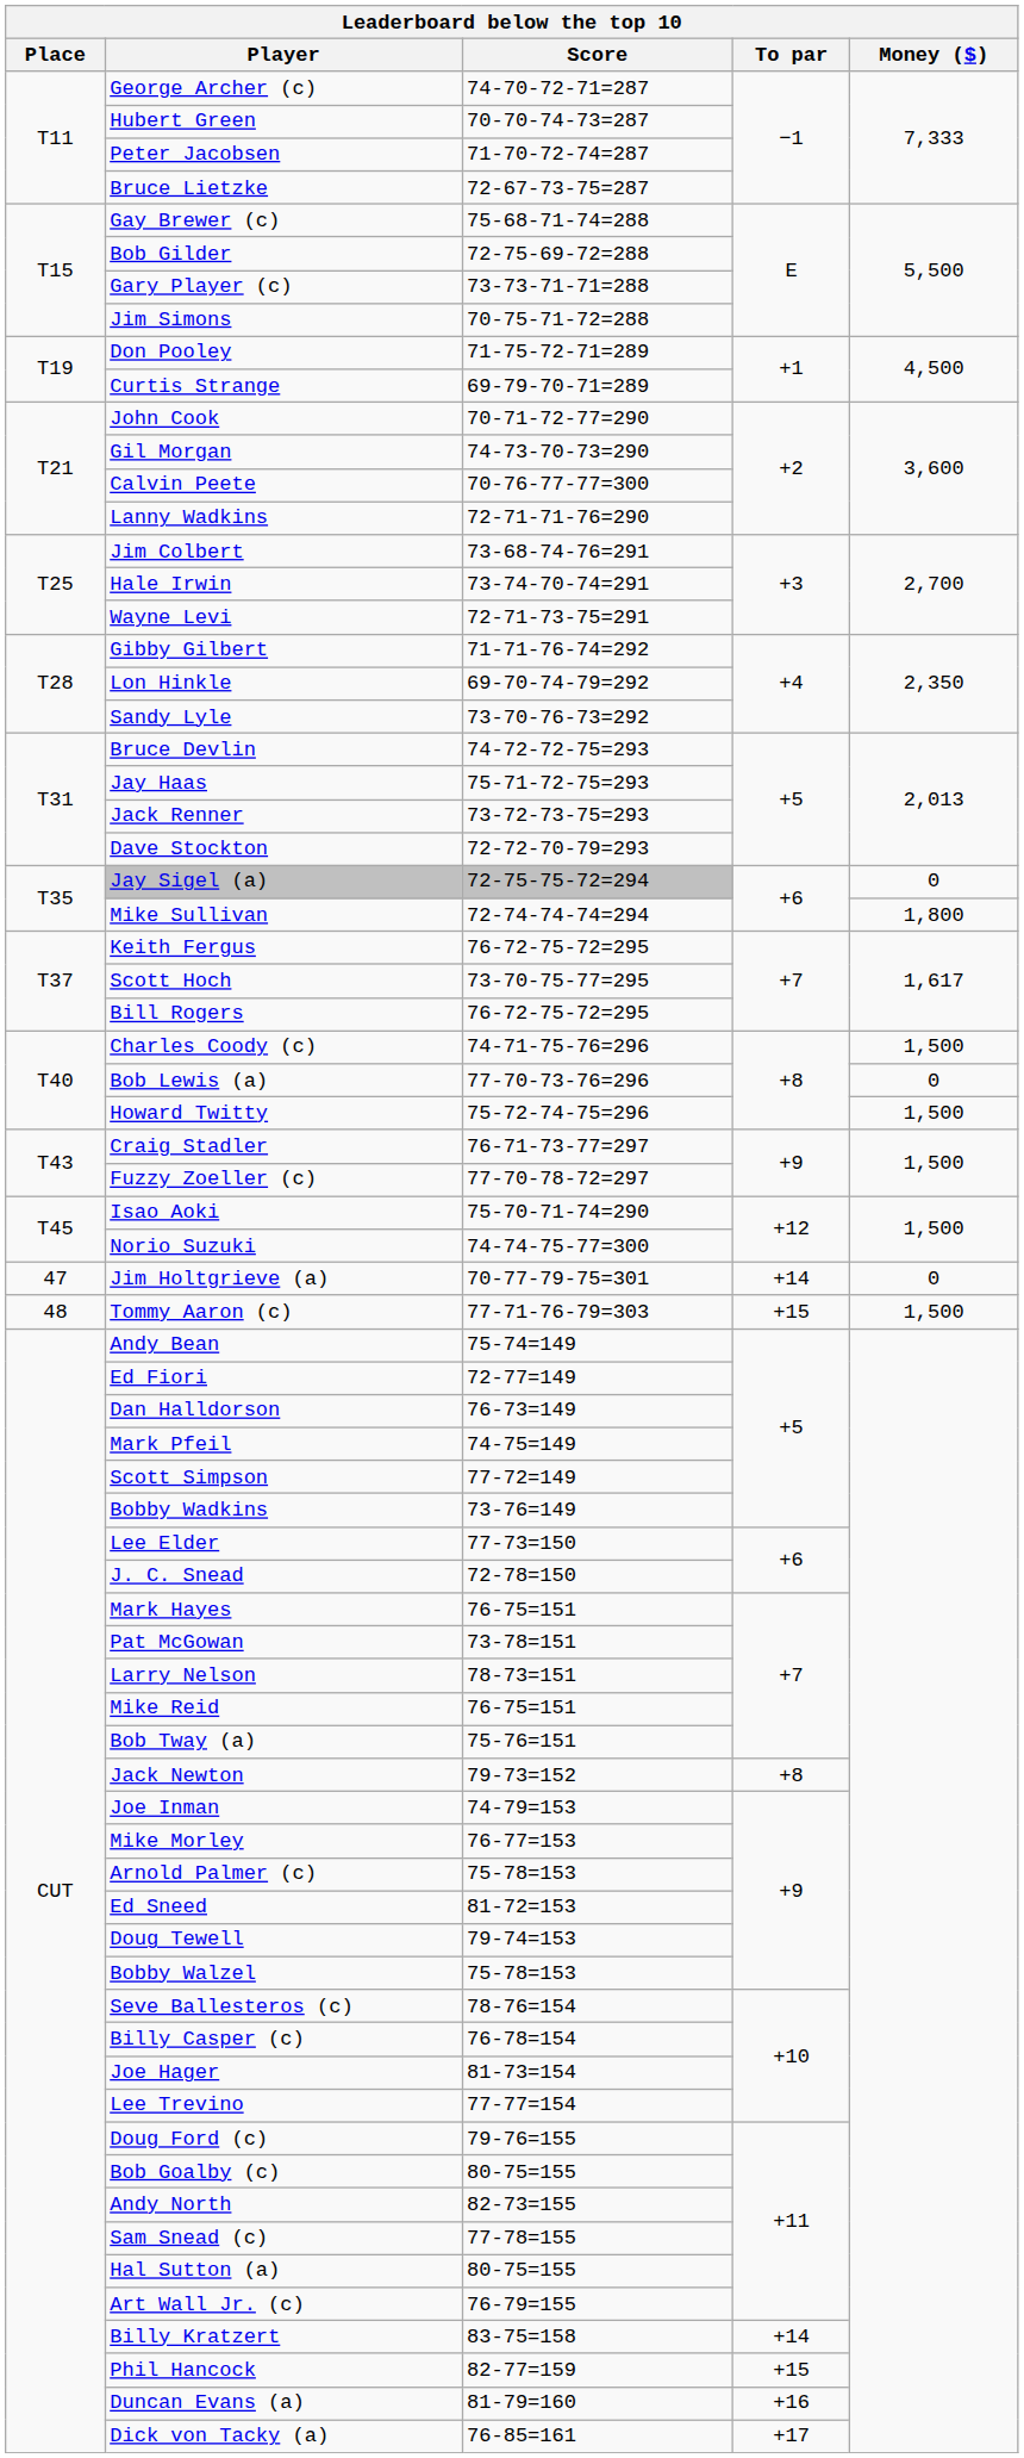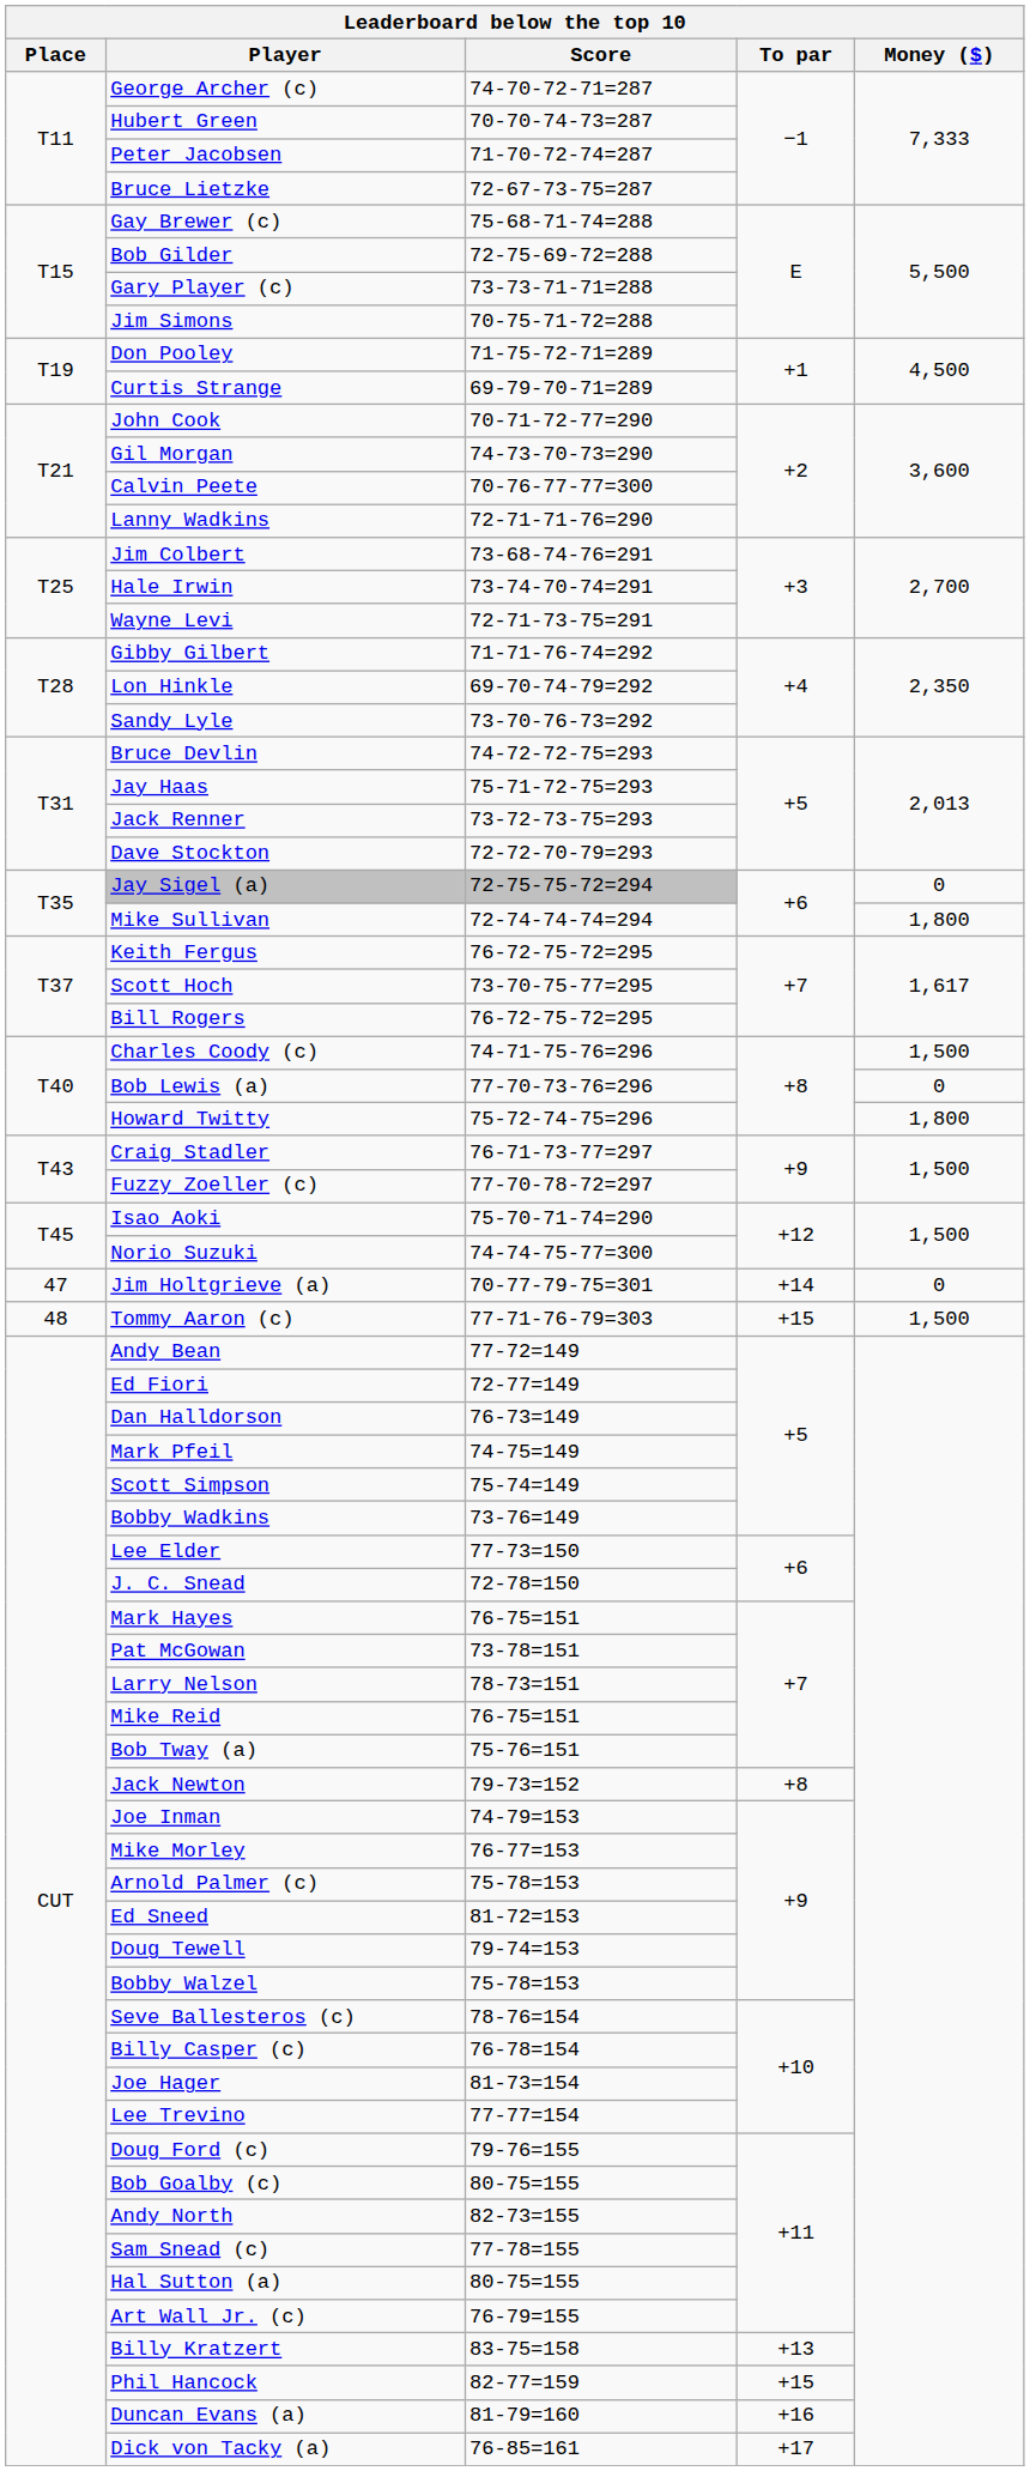 <table class="collapsible collapsed wikitable" style="width:50em;margin-top:-1px;">
 <tr>
 <th scope="col" colspan="6">Leaderboard below the top 10</th>
 </tr>
 <tr>
 <th>Place</th>
 <th>Player</th>
 <th>Score</th>
 <th>To par</th>
 <th>Money (<a href='#'>$</a>)</th>
 </tr>
 <tr>
 <td rowspan=4 align=center>T11</td>
 <td> <a href='#'>George Archer</a> (c)</td>
 <td>74-70-72-71=287</td>
 <td rowspan=4 align=center>−1</td>
 <td rowspan=4 align=center>7,333</td>
 </tr>
 <tr>
 <td> <a href='#'>Hubert Green</a></td>
 <td>70-70-74-73=287</td>
 </tr>
 <tr>
 <td> <a href='#'>Peter Jacobsen</a></td>
 <td>71-70-72-74=287</td>
 </tr>
 <tr>
 <td> <a href='#'>Bruce Lietzke</a></td>
 <td>72-67-73-75=287</td>
 </tr>
 <tr>
 <td rowspan=4 align=center>T15</td>
 <td> <a href='#'>Gay Brewer</a> (c)</td>
 <td>75-68-71-74=288</td>
 <td rowspan=4 align=center>E</td>
 <td rowspan=4 align=center>5,500</td>
 </tr>
 <tr>
 <td> <a href='#'>Bob Gilder</a></td>
 <td>72-75-69-72=288</td>
 </tr>
 <tr>
 <td> <a href='#'>Gary Player</a> (c)</td>
 <td>73-73-71-71=288</td>
 </tr>
 <tr>
 <td> <a href='#'>Jim Simons</a></td>
 <td>70-75-71-72=288</td>
 </tr>
 <tr>
 <td rowspan=2 align=center>T19</td>
 <td> <a href='#'>Don Pooley</a></td>
 <td>71-75-72-71=289</td>
 <td rowspan=2 align=center>+1</td>
 <td rowspan=2 align=center>4,500</td>
 </tr>
 <tr>
 <td> <a href='#'>Curtis Strange</a></td>
 <td>69-79-70-71=289</td>
 </tr>
 <tr>
 <td rowspan=4 align=center>T21</td>
 <td> <a href='#'>John Cook</a></td>
 <td>70-71-72-77=290</td>
 <td rowspan=4 align=center>+2</td>
 <td rowspan=4 align=center>3,600</td>
 </tr>
 <tr>
 <td> <a href='#'>Gil Morgan</a></td>
 <td>74-73-70-73=290</td>
 </tr>
 <tr>
 <td> <a href='#'>Calvin Peete</a></td>
 <td>70-76-77-77=300</td>
 </tr>
 <tr>
 <td> <a href='#'>Lanny Wadkins</a></td>
 <td>72-71-71-76=290</td>
 </tr>
 <tr>
 <td rowspan=3 align=center>T25</td>
 <td> <a href='#'>Jim Colbert</a></td>
 <td>73-68-74-76=291</td>
 <td rowspan=3 align=center>+3</td>
 <td rowspan=3 align=center>2,700</td>
 </tr>
 <tr>
 <td> <a href='#'>Hale Irwin</a></td>
 <td>73-74-70-74=291</td>
 </tr>
 <tr>
 <td> <a href='#'>Wayne Levi</a></td>
 <td>72-71-73-75=291</td>
 </tr>
 <tr>
 <td rowspan=3 align=center>T28</td>
 <td> <a href='#'>Gibby Gilbert</a></td>
 <td>71-71-76-74=292</td>
 <td rowspan=3 align=center>+4</td>
 <td rowspan=3 align=center>2,350</td>
 </tr>
 <tr>
 <td> <a href='#'>Lon Hinkle</a></td>
 <td>69-70-74-79=292</td>
 </tr>
 <tr>
 <td> <a href='#'>Sandy Lyle</a></td>
 <td>73-70-76-73=292</td>
 </tr>
 <tr>
 <td rowspan=4 align=center>T31</td>
 <td> <a href='#'>Bruce Devlin</a></td>
 <td>74-72-72-75=293</td>
 <td rowspan=4 align=center>+5</td>
 <td rowspan=4 align=center>2,013</td>
 </tr>
 <tr>
 <td> <a href='#'>Jay Haas</a></td>
 <td>75-71-72-75=293</td>
 </tr>
 <tr>
 <td> <a href='#'>Jack Renner</a></td>
 <td>73-72-73-75=293</td>
 </tr>
 <tr>
 <td> <a href='#'>Dave Stockton</a></td>
 <td>72-72-70-79=293</td>
 </tr>
 <tr>
 <td rowspan=2 align=center>T35</td>
 <td style="background:silver"> <a href='#'>Jay Sigel</a> (a)</td>
 <td style="background:silver">72-75-75-72=294</td>
 <td rowspan=2 align=center>+6</td>
 <td align=center>0</td>
 </tr>
 <tr>
 <td> <a href='#'>Mike Sullivan</a></td>
 <td>72-74-74-74=294</td>
 <td align=center>1,800</td>
 </tr>
 <tr>
 <td rowspan=3 align=center>T37</td>
 <td> <a href='#'>Keith Fergus</a></td>
 <td>76-72-75-72=295</td>
 <td rowspan=3 align=center>+7</td>
 <td rowspan=3 align=center>1,617</td>
 </tr>
 <tr>
 <td> <a href='#'>Scott Hoch</a></td>
 <td>73-70-75-77=295</td>
 </tr>
 <tr>
 <td> <a href='#'>Bill Rogers</a></td>
 <td>76-72-75-72=295</td>
 </tr>
 <tr>
 <td rowspan=3 align=center>T40</td>
 <td> <a href='#'>Charles Coody</a> (c)</td>
 <td>74-71-75-76=296</td>
 <td rowspan=3 align=center>+8</td>
 <td align=center>1,500</td>
 </tr>
 <tr>
 <td> <a href='#'>Bob Lewis</a> (a)</td>
 <td>77-70-73-76=296</td>
 <td align=center>0</td>
 </tr>
 <tr>
 <td> <a href='#'>Howard Twitty</a></td>
 <td>75-72-74-75=296</td>
-<td align=center>1,500</td>
+<td align=center>1,800</td>
 </tr>
 <tr>
 <td rowspan=2 align=center>T43</td>
 <td> <a href='#'>Craig Stadler</a></td>
 <td>76-71-73-77=297</td>
 <td rowspan=2 align=center>+9</td>
 <td rowspan=2 align=center>1,500</td>
 </tr>
 <tr>
 <td> <a href='#'>Fuzzy Zoeller</a> (c)</td>
 <td>77-70-78-72=297</td>
 </tr>
 <tr>
 <td rowspan=2 align=center>T45</td>
 <td> <a href='#'>Isao Aoki</a></td>
 <td>75-70-71-74=290</td>
 <td rowspan=2 align=center>+12</td>
 <td rowspan=2 align=center>1,500</td>
 </tr>
 <tr>
 <td> <a href='#'>Norio Suzuki</a></td>
 <td>74-74-75-77=300</td>
 </tr>
 <tr>
 <td align=center>47</td>
 <td> <a href='#'>Jim Holtgrieve</a> (a)</td>
 <td>70-77-79-75=301</td>
 <td align=center>+14</td>
 <td align=center>0</td>
 </tr>
 <tr>
 <td align=center>48</td>
 <td> <a href='#'>Tommy Aaron</a> (c)</td>
 <td>77-71-76-79=303</td>
 <td align=center>+15</td>
 <td align=center>1,500</td>
 </tr>
 <tr>
 <td rowspan=34 align=center>CUT</td>
 <td> <a href='#'>Andy Bean</a></td>
-<td>75-74=149</td>
+<td>77-72=149</td>
 <td rowspan=6 align=center>+5</td>
 <td rowspan=34 align=center></td>
 </tr>
 <tr>
 <td> <a href='#'>Ed Fiori</a></td>
 <td>72-77=149</td>
 </tr>
 <tr>
 <td> <a href='#'>Dan Halldorson</a></td>
 <td>76-73=149</td>
 </tr>
 <tr>
 <td> <a href='#'>Mark Pfeil</a></td>
 <td>74-75=149</td>
 </tr>
 <tr>
 <td> <a href='#'>Scott Simpson</a></td>
-<td>77-72=149</td>
+<td>75-74=149</td>
 </tr>
 <tr>
 <td> <a href='#'>Bobby Wadkins</a></td>
 <td>73-76=149</td>
 </tr>
 <tr>
 <td> <a href='#'>Lee Elder</a></td>
 <td>77-73=150</td>
 <td rowspan=2 align=center>+6</td>
 </tr>
 <tr>
 <td> <a href='#'>J. C. Snead</a></td>
 <td>72-78=150</td>
 </tr>
 <tr>
 <td> <a href='#'>Mark Hayes</a></td>
 <td>76-75=151</td>
 <td rowspan=5 align=center>+7</td>
 </tr>
 <tr>
 <td> <a href='#'>Pat McGowan</a></td>
 <td>73-78=151</td>
 </tr>
 <tr>
 <td> <a href='#'>Larry Nelson</a></td>
 <td>78-73=151</td>
 </tr>
 <tr>
 <td> <a href='#'>Mike Reid</a></td>
 <td>76-75=151</td>
 </tr>
 <tr>
 <td> <a href='#'>Bob Tway</a> (a)</td>
 <td>75-76=151</td>
 </tr>
 <tr>
 <td> <a href='#'>Jack Newton</a></td>
 <td>79-73=152</td>
 <td align=center>+8</td>
 </tr>
 <tr>
 <td> <a href='#'>Joe Inman</a></td>
 <td>74-79=153</td>
 <td rowspan=6 align=center>+9</td>
 </tr>
 <tr>
 <td> <a href='#'>Mike Morley</a></td>
 <td>76-77=153</td>
 </tr>
 <tr>
 <td> <a href='#'>Arnold Palmer</a> (c)</td>
 <td>75-78=153</td>
 </tr>
 <tr>
 <td> <a href='#'>Ed Sneed</a></td>
 <td>81-72=153</td>
 </tr>
 <tr>
 <td> <a href='#'>Doug Tewell</a></td>
 <td>79-74=153</td>
 </tr>
 <tr>
 <td> <a href='#'>Bobby Walzel</a></td>
 <td>75-78=153</td>
 </tr>
 <tr>
 <td> <a href='#'>Seve Ballesteros</a> (c)</td>
 <td>78-76=154</td>
 <td rowspan=4 align=center>+10</td>
 </tr>
 <tr>
 <td> <a href='#'>Billy Casper</a> (c)</td>
 <td>76-78=154</td>
 </tr>
 <tr>
 <td> <a href='#'>Joe Hager</a></td>
 <td>81-73=154</td>
 </tr>
 <tr>
 <td> <a href='#'>Lee Trevino</a></td>
 <td>77-77=154</td>
 </tr>
 <tr>
 <td> <a href='#'>Doug Ford</a> (c)</td>
 <td>79-76=155</td>
 <td rowspan=6 align=center>+11</td>
 </tr>
 <tr>
 <td> <a href='#'>Bob Goalby</a> (c)</td>
 <td>80-75=155</td>
 </tr>
 <tr>
 <td> <a href='#'>Andy North</a></td>
 <td>82-73=155</td>
 </tr>
 <tr>
 <td> <a href='#'>Sam Snead</a> (c)</td>
 <td>77-78=155</td>
 </tr>
 <tr>
 <td> <a href='#'>Hal Sutton</a> (a)</td>
 <td>80-75=155</td>
 </tr>
 <tr>
 <td> <a href='#'>Art Wall Jr.</a> (c)</td>
 <td>76-79=155</td>
 </tr>
 <tr>
 <td> <a href='#'>Billy Kratzert</a></td>
 <td>83-75=158</td>
-<td align=center>+14</td>
+<td align=center>+13</td>
 </tr>
 <tr>
 <td> <a href='#'>Phil Hancock</a></td>
 <td>82-77=159</td>
 <td align=center>+15</td>
 </tr>
 <tr>
 <td> <a href='#'>Duncan Evans</a> (a)</td>
 <td>81-79=160</td>
 <td align=center>+16</td>
 </tr>
 <tr>
 <td> <a href='#'>Dick von Tacky</a> (a)</td>
 <td>76-85=161</td>
 <td align=center>+17</td>
 </tr>
 </table>
